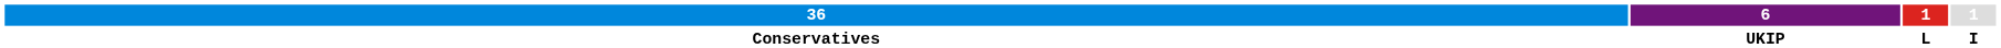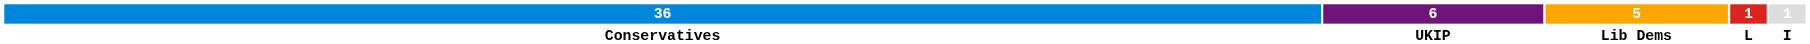 <table style="width:100%; text-align:center;">
 <tr style="color:white;">
 <td style="background:#0087DC; width:73.47%;"><strong>36</strong></td>
 <td style="background:#70147A; width:12.25%;"><strong>6</strong></td>
+<td style="background:orange; width:10.2%;"><strong>5</strong></td>
 <td style="background:#DC241f; width:2.04%;"><strong>1</strong></td>
 <td style="background:#DDDDDD; width:2.04%;"><strong>1</strong></td>
 </tr>
 <tr>
 <td><span><strong>Conservatives</strong></span></td>
 <td><span><strong>UKIP</strong></span></td>
+<td><span><strong>Lib Dems</strong></span></td>
 <td><span><strong>L</strong></span></td>
 <td><span><strong>I</strong></span></td>
 </tr>
 </table>
